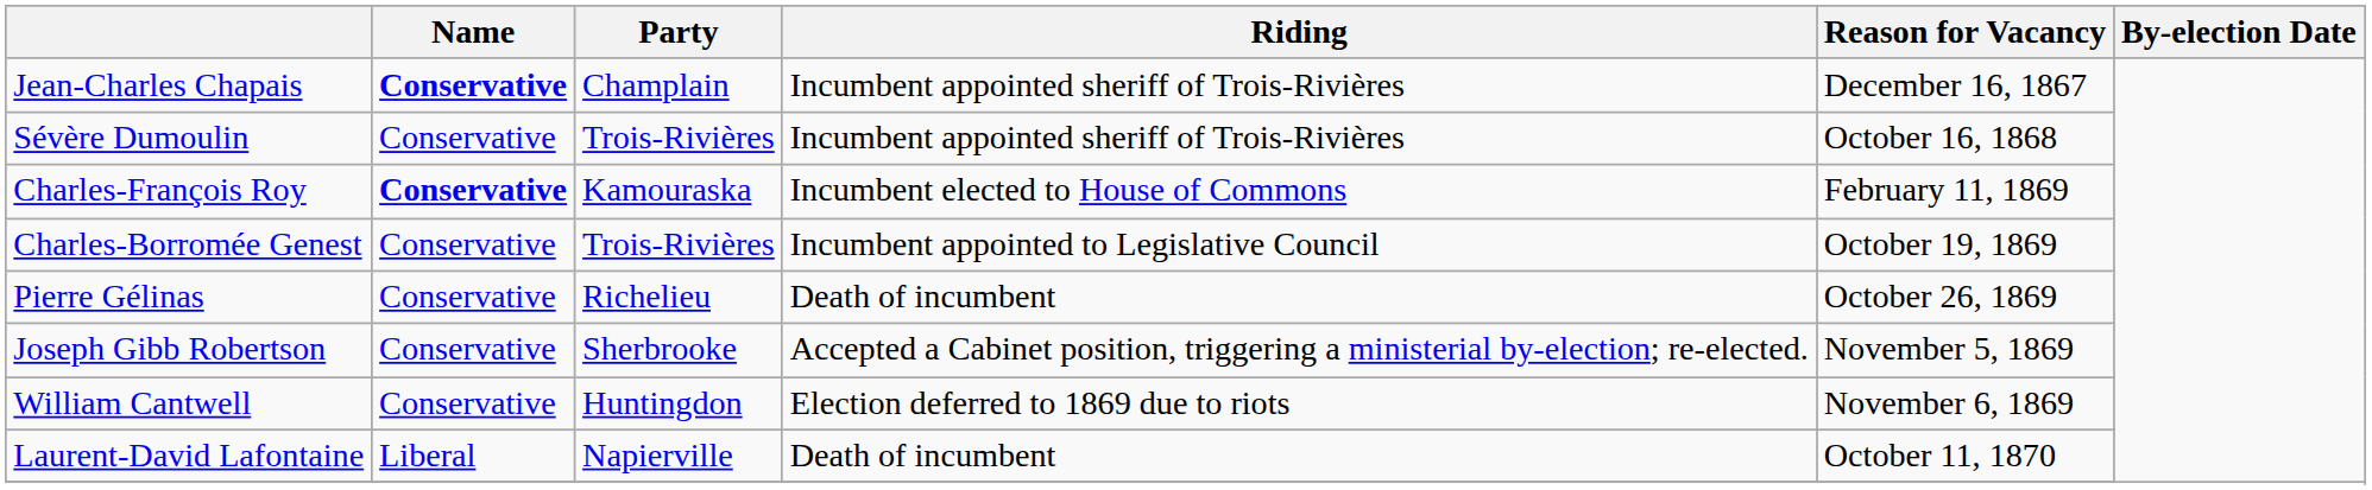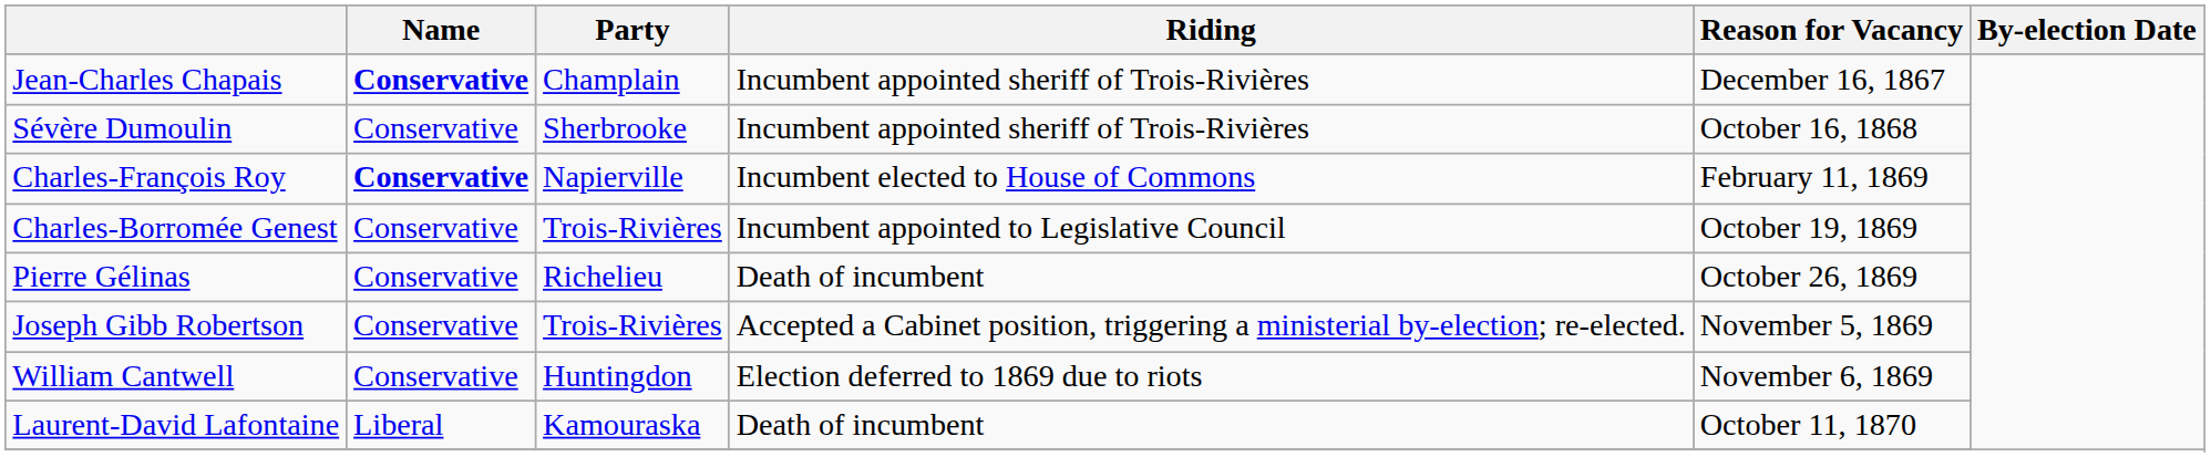 <table class="wikitable sortable">
 <tr>
 <th></th>
 <th>Name</th>
 <th>Party</th>
 <th>Riding</th>
 <th>Reason for Vacancy</th>
 <th>By-election Date</th>
 </tr>
 <tr>
 <td><a href='#'>Jean-Charles Chapais</a></td>
 <td><strong><a href='#'>Conservative</a></strong></td>
 <td><a href='#'>Champlain</a></td>
 <td>Incumbent appointed sheriff of Trois-Rivières</td>
 <td>December 16, 1867</td>
 </tr>
 <tr>
 <td><a href='#'>Sévère Dumoulin</a></td>
 <td><a href='#'>Conservative</a></td>
-<td><a href='#'>Trois-Rivières</a></td>
+<td><a href='#'>Sherbrooke</a></td>
 <td>Incumbent appointed sheriff of Trois-Rivières</td>
 <td>October 16, 1868</td>
 </tr>
 <tr>
 <td><a href='#'>Charles-François Roy</a></td>
 <td><strong><a href='#'>Conservative</a></strong></td>
-<td><a href='#'>Kamouraska</a></td>
+<td><a href='#'>Napierville</a></td>
 <td>Incumbent elected to <a href='#'>House of Commons</a></td>
 <td>February 11, 1869</td>
 </tr>
 <tr>
 <td><a href='#'>Charles-Borromée Genest</a></td>
 <td><a href='#'>Conservative</a></td>
 <td><a href='#'>Trois-Rivières</a></td>
 <td>Incumbent appointed to Legislative Council</td>
 <td>October 19, 1869</td>
 </tr>
 <tr>
 <td><a href='#'>Pierre Gélinas</a></td>
 <td><a href='#'>Conservative</a></td>
 <td><a href='#'>Richelieu</a></td>
 <td>Death of incumbent</td>
 <td>October 26, 1869</td>
 </tr>
 <tr>
 <td><a href='#'>Joseph Gibb Robertson</a></td>
 <td><a href='#'>Conservative</a></td>
-<td><a href='#'>Sherbrooke</a></td>
+<td><a href='#'>Trois-Rivières</a></td>
 <td>Accepted a Cabinet position, triggering a <a href='#'>ministerial by-election</a>;  re-elected.</td>
 <td>November 5, 1869</td>
 </tr>
 <tr>
 <td><a href='#'>William Cantwell</a></td>
 <td><a href='#'>Conservative</a></td>
 <td><a href='#'>Huntingdon</a></td>
 <td>Election deferred to 1869 due to riots</td>
 <td>November 6, 1869</td>
 </tr>
 <tr>
 <td><a href='#'>Laurent-David Lafontaine</a></td>
 <td><a href='#'>Liberal</a></td>
-<td><a href='#'>Napierville</a></td>
+<td><a href='#'>Kamouraska</a></td>
 <td>Death of incumbent</td>
 <td>October 11, 1870</td>
 </tr>
 <tr>
 </tr>
 </table>
